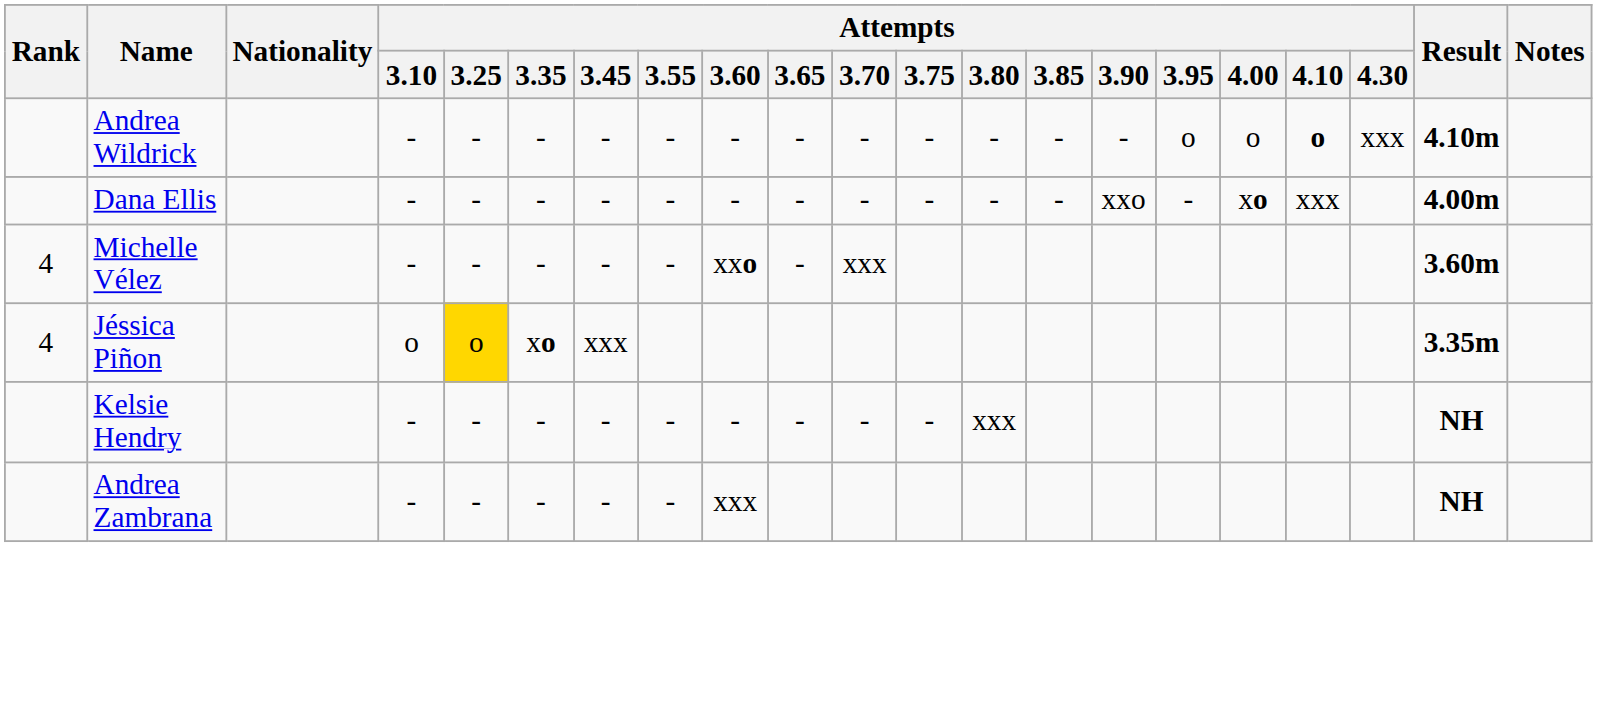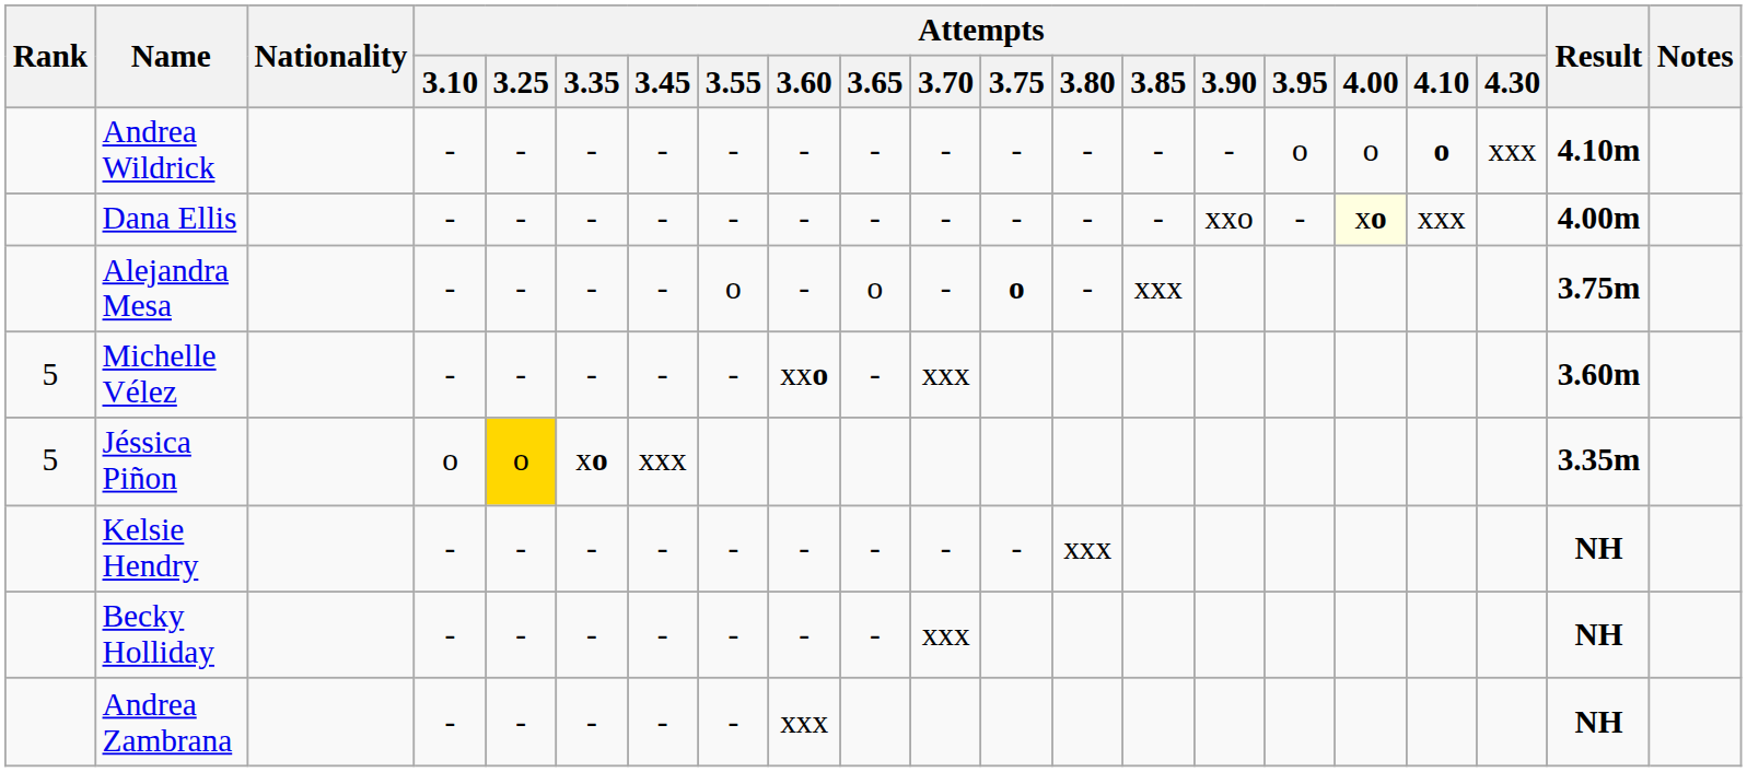 <table class="wikitable sortable" style="text-align:center">
 <tr>
 <th rowspan=2>Rank</th>
 <th rowspan=2>Name</th>
 <th rowspan=2>Nationality</th>
 <th colspan=16>Attempts</th>
 <th rowspan=2>Result</th>
 <th rowspan=2>Notes</th>
 </tr>
 <tr>
 <th>3.10</th>
 <th>3.25</th>
 <th>3.35</th>
 <th>3.45</th>
 <th>3.55</th>
 <th>3.60</th>
 <th>3.65</th>
 <th>3.70</th>
 <th>3.75</th>
 <th>3.80</th>
 <th>3.85</th>
 <th>3.90</th>
 <th>3.95</th>
 <th>4.00</th>
 <th>4.10</th>
 <th>4.30</th>
 </tr>
 <tr>
 <td align=center></td>
 <td align=left><a href='#'>Andrea Wildrick</a></td>
 <td align=left></td>
 <td>-</td>
 <td>-</td>
 <td>-</td>
 <td>-</td>
 <td>-</td>
 <td>-</td>
 <td>-</td>
 <td>-</td>
 <td>-</td>
 <td>-</td>
 <td>-</td>
 <td>-</td>
 <td>o</td>
 <td>o</td>
 <td><strong>o</strong></td>
 <td>xxx</td>
 <td><strong>4.10m</strong></td>
 <td></td>
 </tr>
 <tr>
 <td align=center></td>
 <td align=left><a href='#'>Dana Ellis</a></td>
 <td align=left></td>
 <td>-</td>
 <td>-</td>
 <td>-</td>
 <td>-</td>
 <td>-</td>
 <td>-</td>
 <td>-</td>
 <td>-</td>
 <td>-</td>
 <td>-</td>
 <td>-</td>
 <td>xxo</td>
 <td>-</td>
-<td>x<strong>o</strong></td>
+<td style="background: lightyellow;">x<strong>o</strong></td>
 <td>xxx</td>
 <td></td>
 <td><strong>4.00m</strong></td>
 <td></td>
 </tr>
 <tr>
-<td align=center>4</td>
+<td align=center></td>
+<td align=left><a href='#'>Alejandra Mesa</a></td>
+<td align=left></td>
+<td>-</td>
+<td>-</td>
+<td>-</td>
+<td>-</td>
+<td>o</td>
+<td>-</td>
+<td>o</td>
+<td>-</td>
+<td><strong>o</strong></td>
+<td>-</td>
+<td>xxx</td>
+<td></td>
+<td></td>
+<td></td>
+<td></td>
+<td></td>
+<td><strong>3.75m</strong></td>
+<td></td>
+</tr>
+<tr>
+<td align=center>5</td>
 <td align=left><a href='#'>Michelle Vélez</a></td>
 <td align=left></td>
 <td>-</td>
 <td>-</td>
 <td>-</td>
 <td>-</td>
 <td>-</td>
 <td>xx<strong>o</strong></td>
 <td>-</td>
 <td>xxx</td>
 <td></td>
 <td></td>
 <td></td>
 <td></td>
 <td></td>
 <td></td>
 <td></td>
 <td></td>
 <td><strong>3.60m</strong></td>
 <td></td>
 </tr>
 <tr>
-<td align=center>4</td>
+<td align=center>5</td>
 <td align=left><a href='#'>Jéssica Piñon</a></td>
 <td align=left></td>
 <td>o</td>
 <td style="background: gold;">o</td>
 <td>x<strong>o</strong></td>
 <td>xxx</td>
 <td></td>
 <td></td>
 <td></td>
 <td></td>
 <td></td>
 <td></td>
 <td></td>
 <td></td>
 <td></td>
 <td></td>
 <td></td>
 <td></td>
 <td><strong>3.35m</strong></td>
 <td></td>
 </tr>
 <tr>
 <td align=center></td>
 <td align=left><a href='#'>Kelsie Hendry</a></td>
 <td align=left></td>
 <td>-</td>
 <td>-</td>
 <td>-</td>
 <td>-</td>
 <td>-</td>
 <td>-</td>
 <td>-</td>
 <td>-</td>
 <td>-</td>
 <td>xxx</td>
 <td></td>
 <td></td>
 <td></td>
 <td></td>
 <td></td>
 <td></td>
 <td><strong>NH</strong></td>
 <td></td>
 </tr>
 <tr>
 <td align=center></td>
+<td align=left><a href='#'>Becky Holliday</a></td>
+<td align=left></td>
+<td>-</td>
+<td>-</td>
+<td>-</td>
+<td>-</td>
+<td>-</td>
+<td>-</td>
+<td>-</td>
+<td>xxx</td>
+<td></td>
+<td></td>
+<td></td>
+<td></td>
+<td></td>
+<td></td>
+<td></td>
+<td></td>
+<td><strong>NH</strong></td>
+<td></td>
+</tr>
+<tr>
+<td align=center></td>
 <td align=left><a href='#'>Andrea Zambrana</a></td>
 <td align=left></td>
 <td>-</td>
 <td>-</td>
 <td>-</td>
 <td>-</td>
 <td>-</td>
 <td>xxx</td>
 <td></td>
 <td></td>
 <td></td>
 <td></td>
 <td></td>
 <td></td>
 <td></td>
 <td></td>
 <td></td>
 <td></td>
 <td><strong>NH</strong></td>
 <td></td>
 </tr>
 </table>
